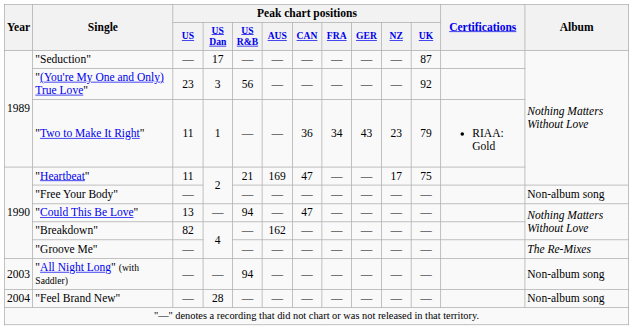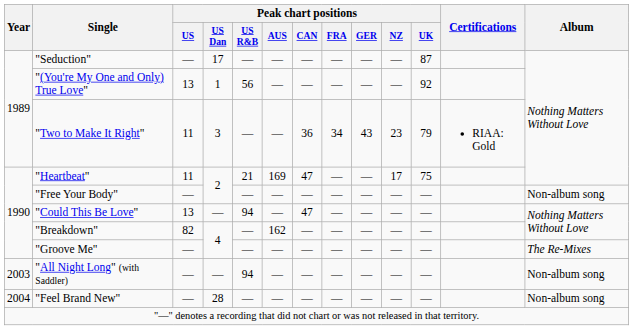 <table class="wikitable plainrowheaders" style="text-align:center;">
 <tr>
 <th rowspan="2">Year</th>
 <th rowspan="2">Single</th>
 <th colspan="9">Peak chart positions</th>
 <th rowspan="2"><a href='#'>Certifications</a></th>
 <th rowspan="2">Album</th>
 </tr>
 <tr style="font-size:smaller;">
 <th width="35"><a href='#'>US</a><br></th>
 <th width="35"><a href='#'>US Dan</a><br></th>
 <th width="35"><a href='#'>US R&B</a><br></th>
 <th width="35"><a href='#'>AUS</a><br></th>
 <th width="35"><a href='#'>CAN</a><br></th>
 <th width="35"><a href='#'>FRA</a><br></th>
 <th width="35"><a href='#'>GER</a><br></th>
 <th width="35"><a href='#'>NZ</a><br></th>
 <th width="35"><a href='#'>UK</a><br></th>
 </tr>
 <tr>
 <td rowspan="3">1989</td>
 <td align="left">"Seduction"</td>
 <td>—</td>
 <td>17</td>
 <td>—</td>
 <td>—</td>
 <td>—</td>
 <td>—</td>
 <td>—</td>
 <td>—</td>
 <td>87</td>
 <td align=left></td>
 <td align="left" rowspan="4"><em>Nothing Matters Without Love</em></td>
 </tr>
 <tr>
 <td align="left">"<a href='#'>(You're My One and Only) True Love</a>"</td>
-<td>23</td>
-<td>3</td>
+<td>13</td>
+<td>1</td>
 <td>56</td>
 <td>—</td>
 <td>—</td>
 <td>—</td>
 <td>—</td>
 <td>—</td>
 <td>92</td>
 <td align=left></td>
 </tr>
 <tr>
 <td align="left">"<a href='#'>Two to Make It Right</a>"</td>
 <td>11</td>
-<td>1</td>
+<td>3</td>
 <td>—</td>
 <td>—</td>
 <td>36</td>
 <td>34</td>
 <td>43</td>
 <td>23</td>
 <td>79</td>
 <td align=left><br><ul><li>RIAA: Gold </li></ul></td>
 </tr>
 <tr>
 <td rowspan="5">1990</td>
 <td align="left">"<a href='#'>Heartbeat</a>"</td>
 <td>11</td>
 <td rowspan="2">2</td>
 <td>21</td>
 <td>169</td>
 <td>47</td>
 <td>—</td>
 <td>—</td>
 <td>17</td>
 <td>75</td>
 <td align=left></td>
 </tr>
 <tr>
 <td align="left">"Free Your Body"</td>
 <td>—</td>
 <td>—</td>
 <td>—</td>
 <td>—</td>
 <td>—</td>
 <td>—</td>
 <td>—</td>
 <td>—</td>
 <td align=left></td>
 <td align="left" rowspan="1">Non-album song</td>
 </tr>
 <tr>
 <td align="left">"<a href='#'>Could This Be Love</a>"</td>
 <td>13</td>
 <td>—</td>
 <td>94</td>
 <td>—</td>
 <td>47</td>
 <td>—</td>
 <td>—</td>
 <td>—</td>
 <td>—</td>
 <td align=left></td>
 <td align="left" rowspan="2"><em>Nothing Matters Without Love</em></td>
 </tr>
 <tr>
 <td align="left">"Breakdown"</td>
 <td>82</td>
 <td rowspan="2">4</td>
 <td>—</td>
 <td>162</td>
 <td>—</td>
 <td>—</td>
 <td>—</td>
 <td>—</td>
 <td>—</td>
 <td align=left></td>
 </tr>
 <tr>
 <td align="left">"Groove Me"</td>
 <td>—</td>
 <td>—</td>
 <td>—</td>
 <td>—</td>
 <td>—</td>
 <td>—</td>
 <td>—</td>
 <td>—</td>
 <td align=left></td>
 <td align="left" rowspan="1"><em>The Re-Mixes</em></td>
 </tr>
 <tr>
 <td>2003</td>
 <td align="left">"<a href='#'>All Night Long</a>" <small>(with Saddler)</small></td>
 <td>—</td>
 <td>—</td>
 <td>94</td>
 <td>—</td>
 <td>—</td>
 <td>—</td>
 <td>—</td>
 <td>—</td>
 <td>—</td>
 <td align=left></td>
 <td align="left" rowspan="1">Non-album song</td>
 </tr>
 <tr>
 <td>2004</td>
 <td align="left">"Feel Brand New"</td>
 <td>—</td>
 <td>28</td>
 <td>—</td>
 <td>—</td>
 <td>—</td>
 <td>—</td>
 <td>—</td>
 <td>—</td>
 <td>—</td>
 <td align=left></td>
 <td align="left" rowspan="1">Non-album song</td>
 </tr>
 <tr>
 <td colspan="15" style="font-size:90%">"—" denotes a recording that did not chart or was not released in that territory.</td>
 </tr>
 </table>
